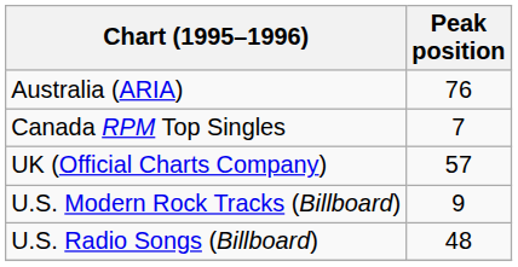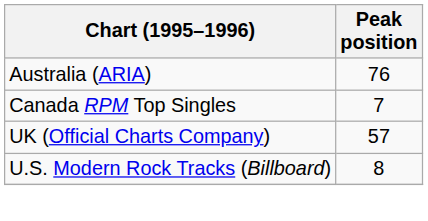 <table class="wikitable sortable">
 <tr>
 <th>Chart (1995–1996)</th>
 <th>Peak<br>position</th>
 </tr>
 <tr>
 <td>Australia (<a href='#'>ARIA</a>)</td>
 <td align="center">76</td>
 </tr>
 <tr>
 <td>Canada <em><a href='#'>RPM</a></em> Top Singles</td>
 <td align="center">7</td>
 </tr>
 <tr>
 <td>UK (<a href='#'>Official Charts Company</a>)</td>
 <td align="center">57</td>
 </tr>
 <tr>
 <td>U.S. <a href='#'>Modern Rock Tracks</a> (<em>Billboard</em>)</td>
-<td align="center">9</td>
-</tr>
-<tr>
-<td>U.S. <a href='#'>Radio Songs</a> (<em>Billboard</em>)</td>
-<td align="center">48</td>
+<td align="center">8</td>
 </tr>
 <tr>
 </tr>
 </table>
